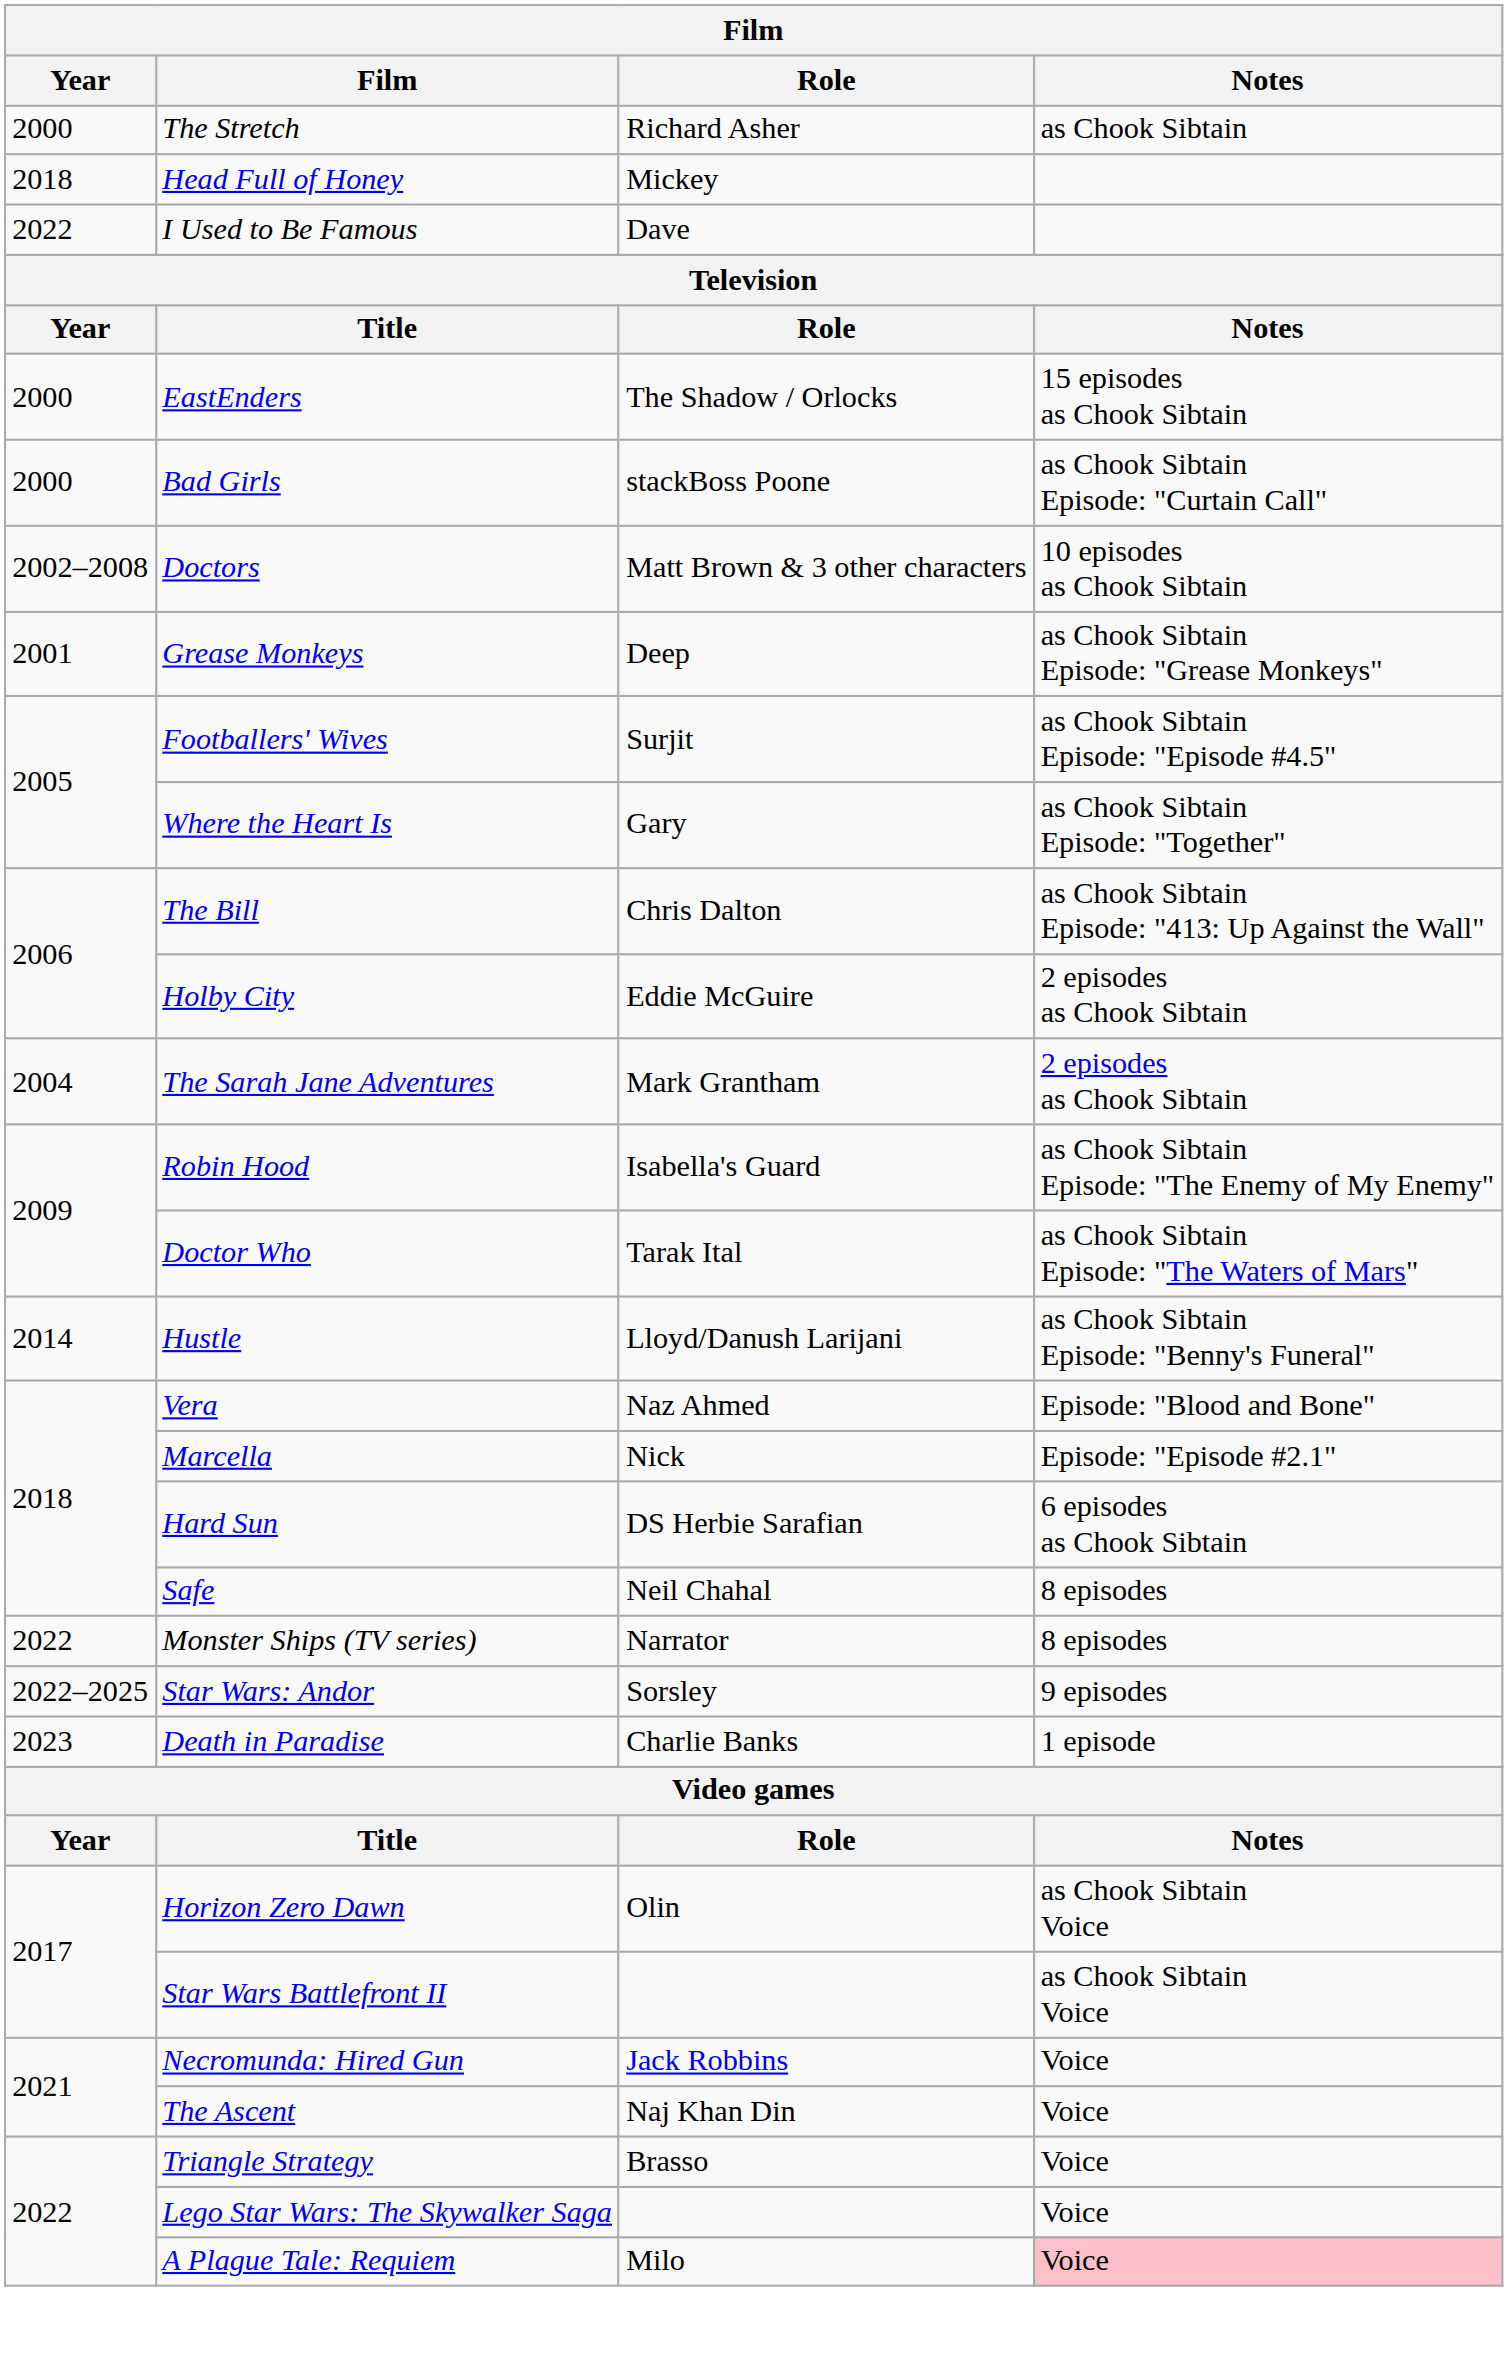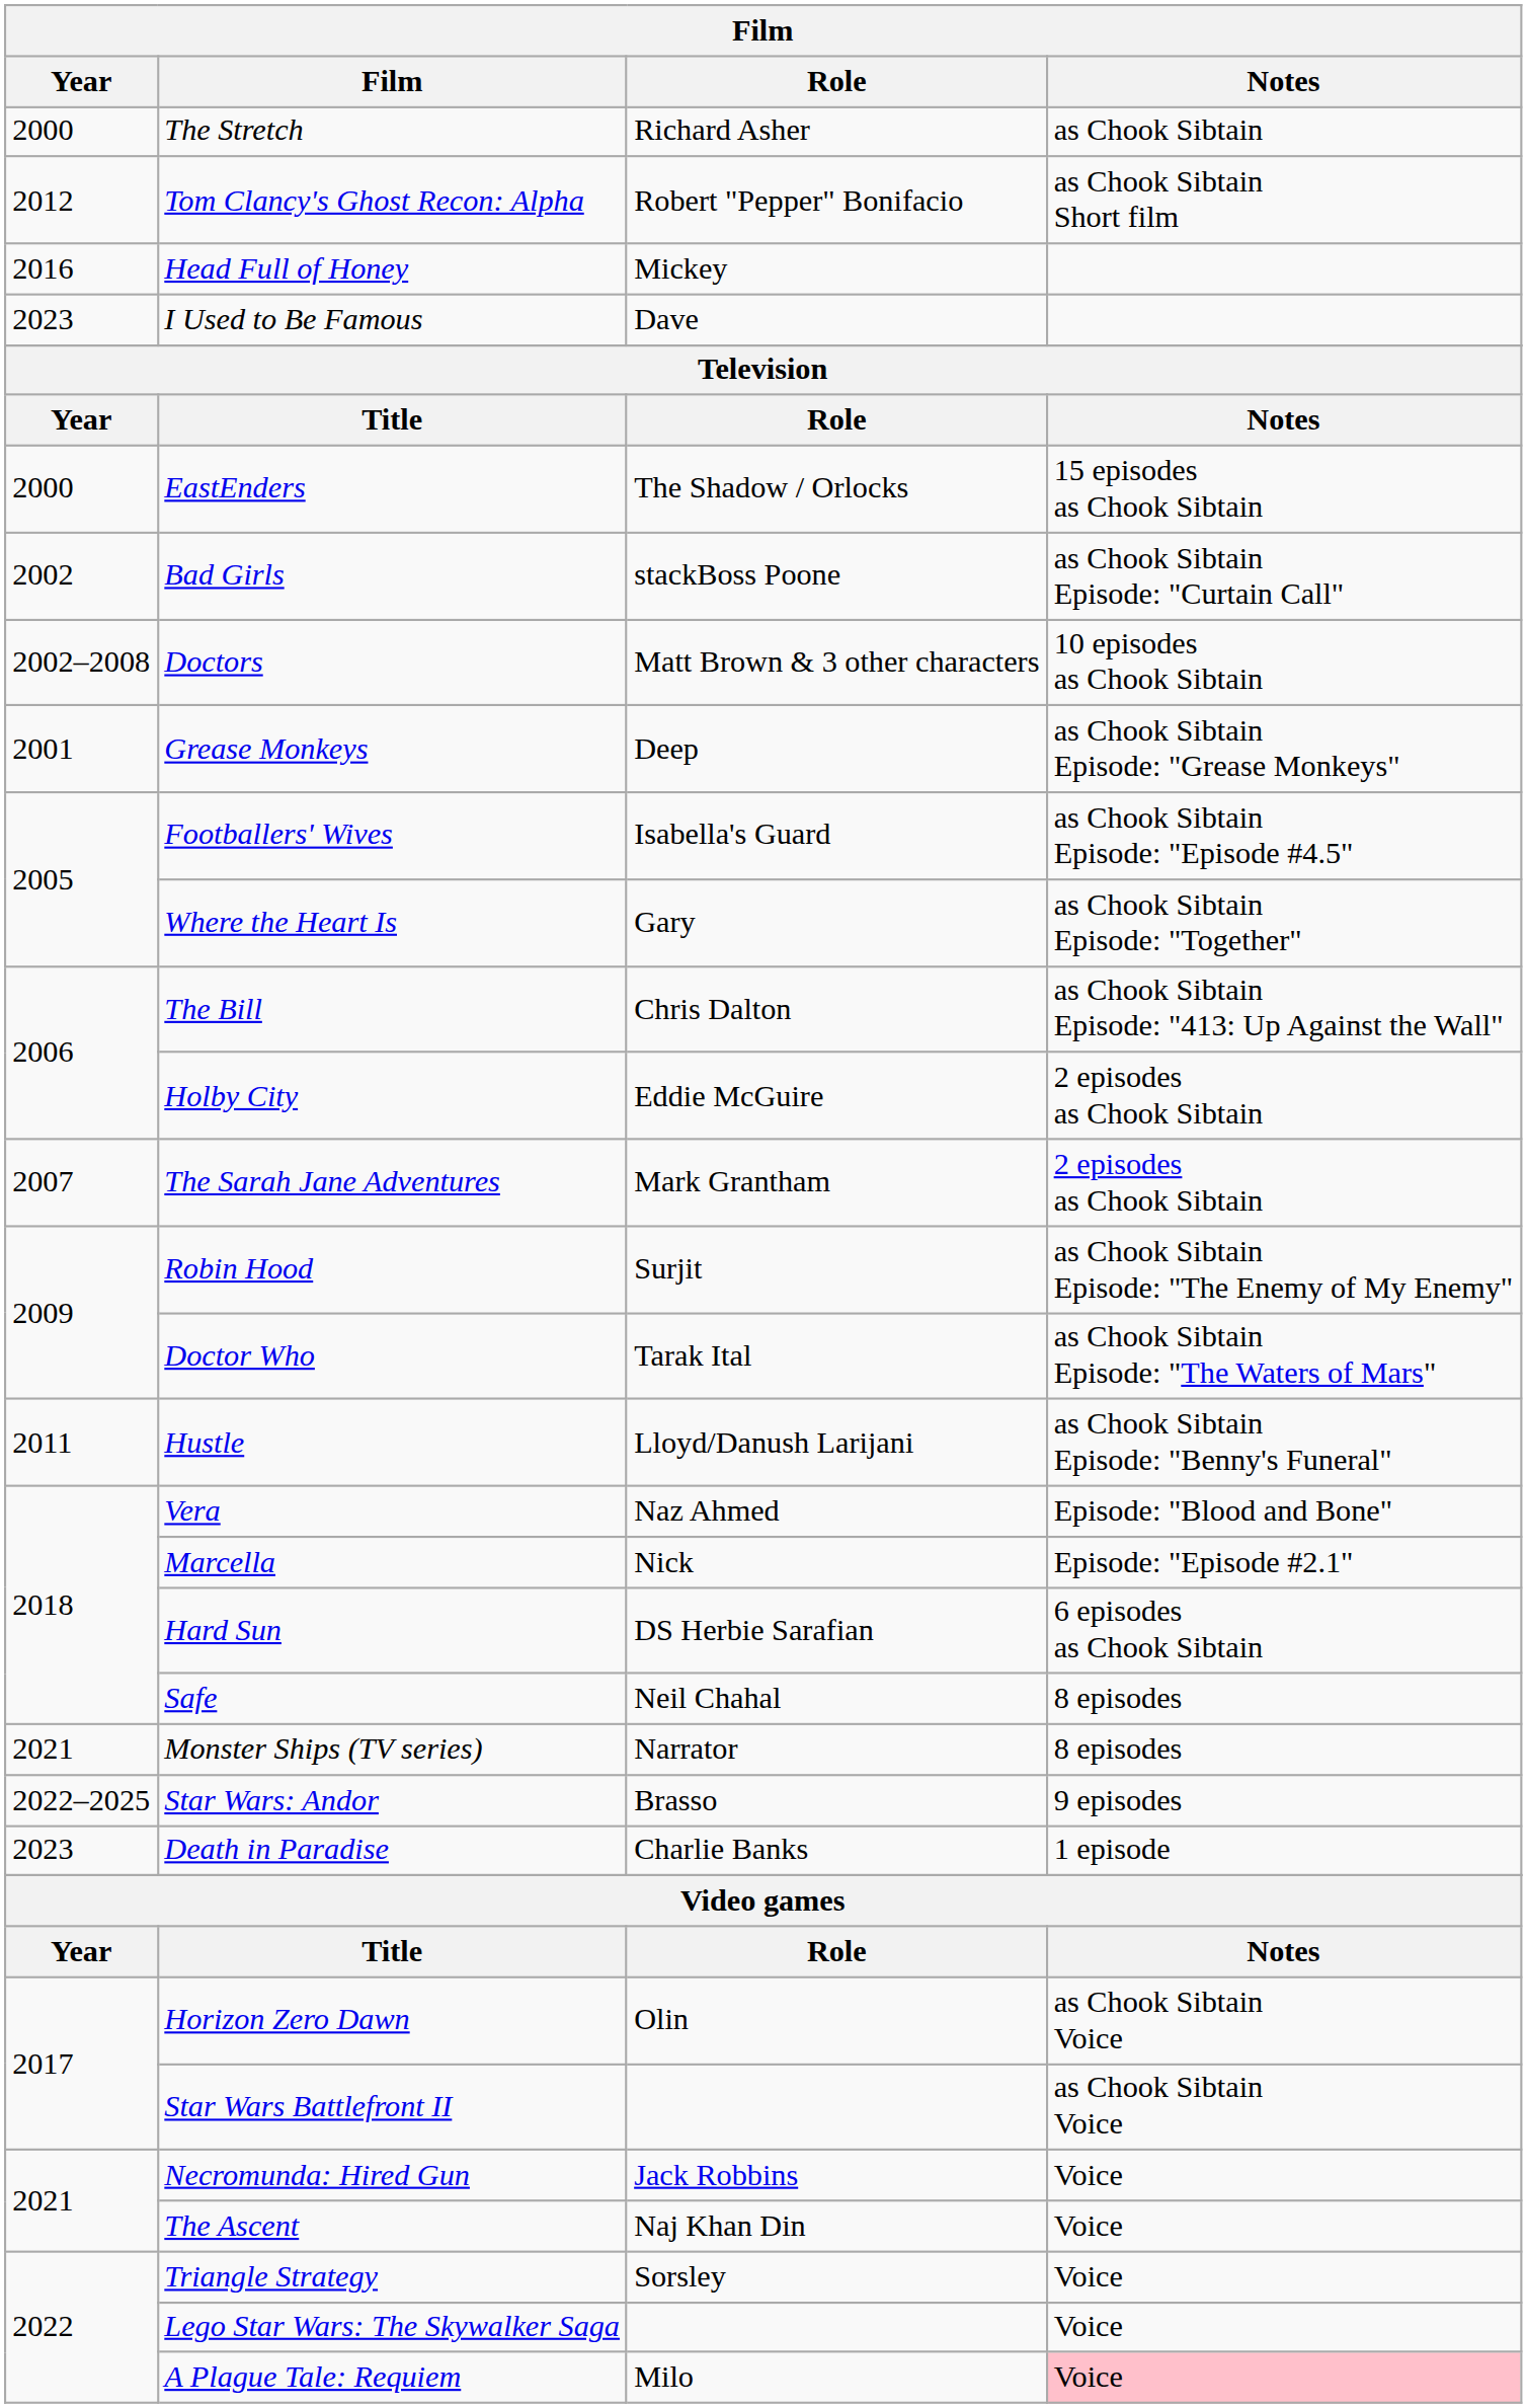 <table class="wikitable" style="font-size:90%">
 <tr>
 <th colspan=4>Film</th>
 </tr>
 <tr>
 <th>Year</th>
 <th>Film</th>
 <th>Role</th>
 <th>Notes</th>
 </tr>
 <tr>
 <td>2000</td>
 <td><em>The Stretch</em></td>
 <td>Richard Asher</td>
 <td>as Chook Sibtain</td>
 </tr>
 <tr>
-<td>2018</td>
+<td>2012</td>
+<td><em><a href='#'>Tom Clancy's Ghost Recon: Alpha</a></em></td>
+<td>Robert "Pepper" Bonifacio</td>
+<td>as Chook Sibtain<br>Short film</td>
+</tr>
+<tr>
+<td>2016</td>
 <td><em><a href='#'>Head Full of Honey</a></em></td>
 <td>Mickey</td>
 <td></td>
 </tr>
 <tr>
-<td>2022</td>
+<td>2023</td>
 <td><em>I Used to Be Famous</em></td>
 <td>Dave</td>
 <td></td>
 </tr>
 <tr>
 </tr>
 <tr>
 <th colspan=4>Television</th>
 </tr>
 <tr>
 <th>Year</th>
 <th>Title</th>
 <th>Role</th>
 <th>Notes</th>
 </tr>
 <tr>
 <td>2000</td>
 <td><em><a href='#'>EastEnders</a></em></td>
 <td>The Shadow / Orlocks</td>
 <td>15 episodes<br>as Chook Sibtain</td>
 </tr>
 <tr>
-<td>2000</td>
+<td>2002</td>
 <td><em><a href='#'>Bad Girls</a></em></td>
 <td>stackBoss Poone</td>
 <td>as Chook Sibtain<br>Episode: "Curtain Call"</td>
 </tr>
 <tr>
 <td>2002–2008</td>
 <td><em><a href='#'>Doctors</a></em></td>
 <td>Matt Brown & 3 other characters</td>
 <td>10 episodes<br>as Chook Sibtain</td>
 </tr>
 <tr>
 <td>2001</td>
 <td><em><a href='#'>Grease Monkeys</a></em></td>
 <td>Deep</td>
 <td>as Chook Sibtain<br>Episode: "Grease Monkeys"</td>
 </tr>
 <tr>
 <td rowspan=2>2005</td>
 <td><em><a href='#'>Footballers' Wives</a></em></td>
-<td>Surjit</td>
+<td>Isabella's Guard</td>
 <td>as Chook Sibtain<br>Episode: "Episode #4.5"</td>
 </tr>
 <tr>
 <td><em><a href='#'>Where the Heart Is</a></em></td>
 <td>Gary</td>
 <td>as Chook Sibtain<br>Episode: "Together"</td>
 </tr>
 <tr>
 <td rowspan=2>2006</td>
 <td><em><a href='#'>The Bill</a></em></td>
 <td>Chris Dalton</td>
 <td>as Chook Sibtain<br>Episode: "413: Up Against the Wall"</td>
 </tr>
 <tr>
 <td><em><a href='#'>Holby City</a></em></td>
 <td>Eddie McGuire</td>
 <td>2 episodes<br>as Chook Sibtain</td>
 </tr>
 <tr>
-<td>2004</td>
+<td>2007</td>
 <td><em><a href='#'>The Sarah Jane Adventures</a></em></td>
 <td>Mark Grantham</td>
 <td><a href='#'>2 episodes</a><br>as Chook Sibtain</td>
 </tr>
 <tr>
 <td rowspan=2>2009</td>
 <td><em><a href='#'>Robin Hood</a></em></td>
-<td>Isabella's Guard</td>
+<td>Surjit</td>
 <td>as Chook Sibtain<br>Episode: "The Enemy of My Enemy"</td>
 </tr>
 <tr>
 <td><em><a href='#'>Doctor Who</a></em></td>
 <td>Tarak Ital</td>
 <td>as Chook Sibtain<br>Episode: "<a href='#'>The Waters of Mars</a>"</td>
 </tr>
 <tr>
-<td>2014</td>
+<td>2011</td>
 <td><em><a href='#'>Hustle</a></em></td>
 <td>Lloyd/Danush Larijani</td>
 <td>as Chook Sibtain<br>Episode: "Benny's Funeral"</td>
 </tr>
 <tr>
 <td rowspan=4>2018</td>
 <td><em><a href='#'>Vera</a></em></td>
 <td>Naz Ahmed</td>
 <td>Episode: "Blood and Bone"</td>
 </tr>
 <tr>
 <td><em><a href='#'>Marcella</a></em></td>
 <td>Nick</td>
 <td>Episode: "Episode #2.1"</td>
 </tr>
 <tr>
 <td><em><a href='#'>Hard Sun</a></em></td>
 <td>DS Herbie Sarafian</td>
 <td>6 episodes<br>as Chook Sibtain</td>
 </tr>
 <tr>
 <td><em><a href='#'>Safe</a></em></td>
 <td>Neil Chahal</td>
 <td>8 episodes</td>
 </tr>
 <tr>
-<td>2022</td>
+<td>2021</td>
 <td><em>Monster Ships (TV series)</em></td>
 <td>Narrator</td>
 <td>8 episodes</td>
 </tr>
 <tr>
 <td>2022–2025</td>
 <td><em><a href='#'>Star Wars: Andor</a></em></td>
-<td>Sorsley</td>
+<td>Brasso</td>
 <td>9 episodes</td>
 </tr>
 <tr>
 <td>2023</td>
 <td><em><a href='#'>Death in Paradise</a></em></td>
 <td>Charlie Banks</td>
 <td>1 episode</td>
 </tr>
 <tr>
 </tr>
 <tr>
 <th colspan=4>Video games</th>
 </tr>
 <tr>
 <th>Year</th>
 <th>Title</th>
 <th>Role</th>
 <th>Notes</th>
 </tr>
 <tr>
 <td rowspan=2>2017</td>
 <td><em><a href='#'>Horizon Zero Dawn</a></em></td>
 <td>Olin</td>
 <td>as Chook Sibtain<br>Voice</td>
 </tr>
 <tr>
 <td><em><a href='#'>Star Wars Battlefront II</a></em></td>
 <td></td>
 <td>as Chook Sibtain<br>Voice</td>
 </tr>
 <tr>
 <td rowspan=2>2021</td>
 <td><em><a href='#'>Necromunda: Hired Gun</a></em></td>
 <td><a href='#'>Jack Robbins</a></td>
 <td>Voice</td>
 </tr>
 <tr>
 <td><em><a href='#'>The Ascent</a></em></td>
 <td>Naj Khan Din</td>
 <td>Voice</td>
 </tr>
 <tr>
 <td rowspan=3>2022</td>
 <td><em><a href='#'>Triangle Strategy</a></em></td>
-<td>Brasso</td>
+<td>Sorsley</td>
 <td>Voice</td>
 </tr>
 <tr>
 <td><em><a href='#'>Lego Star Wars: The Skywalker Saga</a></em></td>
 <td></td>
 <td>Voice</td>
 </tr>
 <tr>
 <td><em><a href='#'>A Plague Tale: Requiem</a></em></td>
 <td>Milo</td>
 <td style="background: pink;">Voice</td>
 </tr>
 </table>
